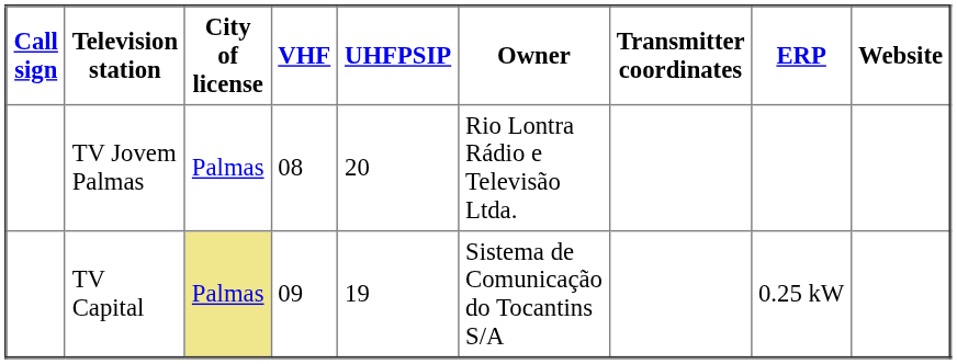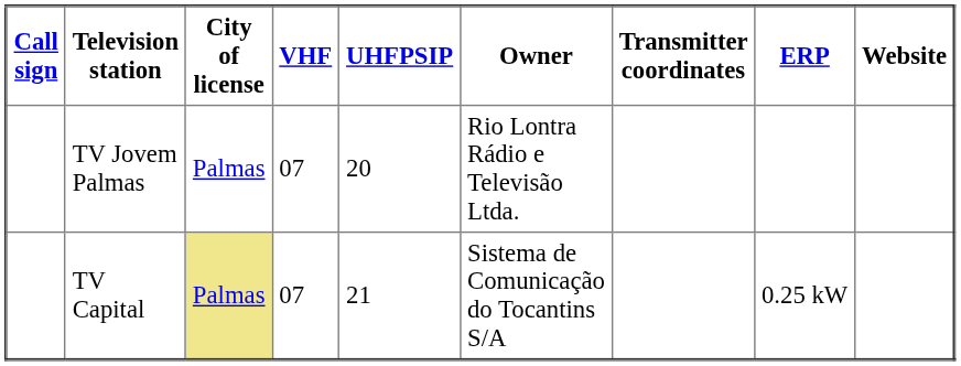 <table border = " 2 " cellpadding = " 4 " cellspacing = " 0 " style = " margin: 1em 1em 1em 0 ; border: 1px solid # aaa ; border-collapse : collapse ; font-size : 60 % ; ">
 <tr>
 <th><a href='#'>Call sign</a></th>
 <th>Television station</th>
 <th>City of license</th>
 <th><a href='#'>VHF</a></th>
 <th><a href='#'>UHF</a><a href='#'>PSIP</a></th>
 <th>Owner</th>
 <th>Transmitter coordinates</th>
 <th><a href='#'>ERP</a></th>
 <th>Website</th>
 </tr>
 <tr>
 <td></td>
 <td>TV Jovem Palmas</td>
 <td><a href='#'>Palmas</a></td>
-<td>08</td>
+<td>07</td>
 <td>20</td>
 <td>Rio Lontra Rádio e Televisão Ltda.</td>
 <td></td>
 <td></td>
 <td></td>
 </tr>
 <tr>
 <td></td>
 <td>TV Capital</td>
 <td style="background: khaki;"><a href='#'>Palmas</a></td>
-<td>09</td>
-<td>19</td>
+<td>07</td>
+<td>21</td>
 <td>Sistema de Comunicação do Tocantins S/A</td>
 <td></td>
 <td>0.25 kW</td>
 <td></td>
 </tr>
 <tr>
 </tr>
 </table>
